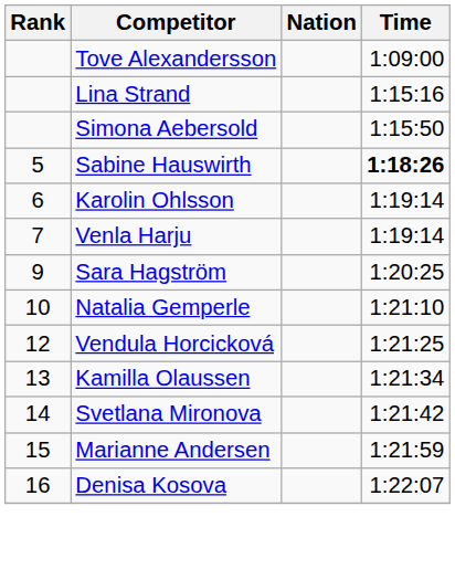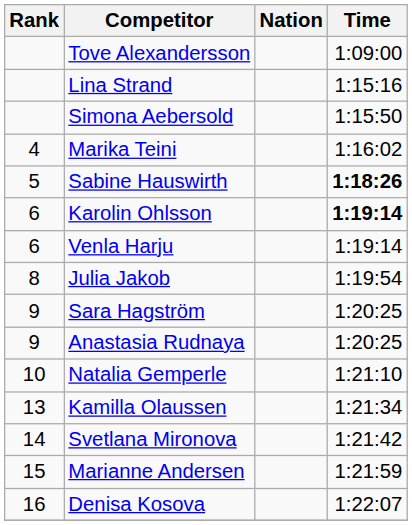 <table class="wikitable sortable" style="text-align:left">
 <tr>
 <th data-sort-type="number">Rank</th>
 <th class="unsortable">Competitor</th>
 <th>Nation</th>
 <th>Time</th>
 </tr>
 <tr>
 <td style="text-align:center"></td>
 <td><a href='#'>Tove Alexandersson</a></td>
 <td></td>
 <td style="text-align:right">1:09:00</td>
 </tr>
 <tr>
 <td style="text-align:center"></td>
 <td><a href='#'>Lina Strand</a></td>
 <td></td>
 <td style="text-align:right">1:15:16</td>
 </tr>
 <tr>
 <td style="text-align:center"></td>
 <td><a href='#'>Simona Aebersold</a></td>
 <td></td>
 <td style="text-align:right">1:15:50</td>
 </tr>
 <tr>
+<td style="text-align:center">4</td>
+<td><a href='#'>Marika Teini</a></td>
+<td></td>
+<td style="text-align:right">1:16:02</td>
+</tr>
+<tr>
 <td style="text-align:center">5</td>
 <td><a href='#'>Sabine Hauswirth</a></td>
 <td></td>
 <td style="text-align:right"><strong>1:18:26</strong></td>
 </tr>
 <tr>
 <td style="text-align:center">6</td>
 <td><a href='#'>Karolin Ohlsson</a></td>
 <td></td>
+<td style="text-align:right"><strong>1:19:14</strong></td>
+</tr>
+<tr>
+<td style="text-align:center">6</td>
+<td><a href='#'>Venla Harju</a></td>
+<td></td>
 <td style="text-align:right">1:19:14</td>
 </tr>
 <tr>
-<td style="text-align:center">7</td>
-<td><a href='#'>Venla Harju</a></td>
+<td style="text-align:center">8</td>
+<td><a href='#'>Julia Jakob</a></td>
 <td></td>
-<td style="text-align:right">1:19:14</td>
+<td style="text-align:right">1:19:54</td>
 </tr>
 <tr>
 <td style="text-align:center">9</td>
 <td><a href='#'>Sara Hagström</a></td>
 <td></td>
 <td style="text-align:right">1:20:25</td>
 </tr>
 <tr>
+<td style="text-align:center">9</td>
+<td><a href='#'>Anastasia Rudnaya</a></td>
+<td></td>
+<td style="text-align:right">1:20:25</td>
+</tr>
+<tr>
 <td style="text-align:center">10</td>
 <td><a href='#'>Natalia Gemperle</a></td>
 <td></td>
 <td style="text-align:right">1:21:10</td>
-</tr>
-<tr>
-<td style="text-align:center">12</td>
-<td><a href='#'>Vendula Horcicková</a></td>
-<td></td>
-<td style="text-align:right">1:21:25</td>
 </tr>
 <tr>
 <td style="text-align:center">13</td>
 <td><a href='#'>Kamilla Olaussen</a></td>
 <td></td>
 <td style="text-align:right">1:21:34</td>
 </tr>
 <tr>
 <td style="text-align:center">14</td>
 <td><a href='#'>Svetlana Mironova</a></td>
 <td></td>
 <td style="text-align:right">1:21:42</td>
 </tr>
 <tr>
 <td style="text-align:center">15</td>
 <td><a href='#'>Marianne Andersen</a></td>
 <td></td>
 <td style="text-align:right">1:21:59</td>
 </tr>
 <tr>
 <td style="text-align:center">16</td>
 <td><a href='#'>Denisa Kosova</a></td>
 <td></td>
 <td style="text-align:right">1:22:07</td>
 </tr>
 <tr>
 </tr>
 </table>
